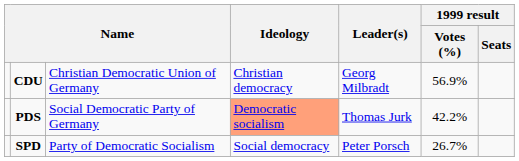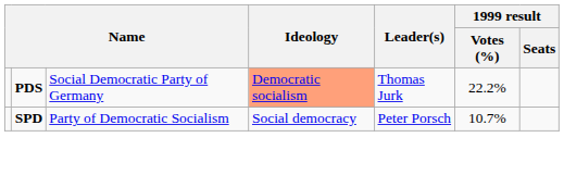 <table class="wikitable">
 <tr>
 <th rowspan=2 colspan=3>Name</th>
 <th rowspan=2>Ideology</th>
 <th rowspan=2>Leader(s)</th>
 <th colspan=2>1999 result</th>
 </tr>
 <tr>
 <th>Votes (%)</th>
 <th>Seats</th>
 </tr>
 <tr>
 <td bgcolor=></td>
-<td align=center><strong>CDU</strong></td>
-<td><a href='#'>Christian Democratic Union of Germany</a><br></td>
-<td><a href='#'>Christian democracy</a></td>
-<td><a href='#'>Georg Milbradt</a></td>
-<td align=center>56.9%</td>
-<td></td>
-</tr>
-<tr>
-<td bgcolor=></td>
 <td align=center><strong>PDS</strong></td>
 <td><a href='#'>Social Democratic Party of Germany</a><br></td>
 <td style="background: lightsalmon;"><a href='#'>Democratic socialism</a></td>
 <td><a href='#'>Thomas Jurk</a></td>
-<td align=center>42.2%</td>
+<td align=center>22.2%</td>
 <td></td>
 </tr>
 <tr>
 <td bgcolor=></td>
 <td align=center><strong>SPD</strong></td>
 <td><a href='#'>Party of Democratic Socialism</a><br></td>
 <td><a href='#'>Social democracy</a></td>
 <td><a href='#'>Peter Porsch</a></td>
-<td align=center>26.7%</td>
+<td align=center>10.7%</td>
 <td></td>
 </tr>
 </table>
